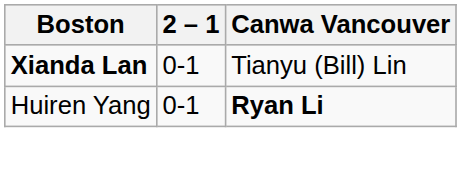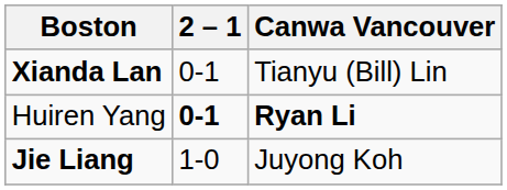 <table class="wikitable">
 <tr>
 <th>Boston</th>
 <th>2 – 1</th>
 <th>Canwa Vancouver</th>
 </tr>
 <tr>
 <td><strong>Xianda Lan</strong></td>
 <td>0-1</td>
 <td>Tianyu (Bill) Lin</td>
 </tr>
 <tr>
 <td>Huiren Yang</td>
-<td>0-1</td>
+<td><strong>0-1</strong></td>
 <td><strong>Ryan Li</strong></td>
 </tr>
+<tr>
+<td><strong>Jie Liang</strong></td>
+<td>1-0</td>
+<td>Juyong Koh</td>
+</tr>
 </table>
